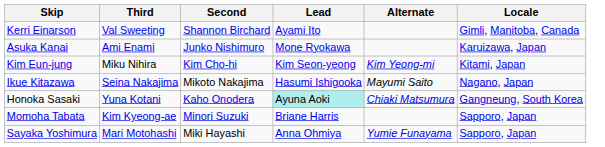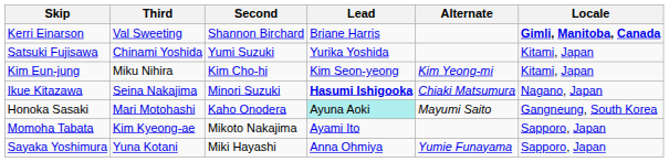 <table class=wikitable>
 <tr>
 <th scope="col">Skip</th>
 <th scope="col">Third</th>
 <th scope="col">Second</th>
 <th scope="col">Lead</th>
 <th scope="col">Alternate</th>
 <th scope="col">Locale</th>
 </tr>
 <tr>
 <td><a href='#'>Kerri Einarson</a></td>
 <td><a href='#'>Val Sweeting</a></td>
 <td><a href='#'>Shannon Birchard</a></td>
-<td><a href='#'>Ayami Ito</a></td>
+<td><a href='#'>Briane Harris</a></td>
 <td></td>
-<td> <a href='#'>Gimli</a>, <a href='#'>Manitoba</a>, <a href='#'>Canada</a></td>
+<td><strong> <a href='#'>Gimli</a>, <a href='#'>Manitoba</a>, <a href='#'>Canada</a></strong></td>
 </tr>
 <tr>
-<td><a href='#'>Asuka Kanai</a></td>
-<td><a href='#'>Ami Enami</a></td>
-<td><a href='#'>Junko Nishimuro</a></td>
-<td><a href='#'>Mone Ryokawa</a></td>
+<td><a href='#'>Satsuki Fujisawa</a></td>
+<td><a href='#'>Chinami Yoshida</a></td>
+<td><a href='#'>Yumi Suzuki</a></td>
+<td><a href='#'>Yurika Yoshida</a></td>
 <td></td>
-<td> <a href='#'>Karuizawa</a>, <a href='#'>Japan</a></td>
+<td> <a href='#'>Kitami</a>, <a href='#'>Japan</a></td>
 </tr>
 <tr>
 <td><a href='#'>Kim Eun-jung</a></td>
 <td>Miku Nihira</td>
 <td><a href='#'>Kim Cho-hi</a></td>
 <td><a href='#'>Kim Seon-yeong</a></td>
 <td><em><a href='#'>Kim Yeong-mi</a></em></td>
 <td> <a href='#'>Kitami</a>, <a href='#'>Japan</a></td>
 </tr>
 <tr>
 <td><a href='#'>Ikue Kitazawa</a></td>
 <td><a href='#'>Seina Nakajima</a></td>
-<td>Mikoto Nakajima</td>
-<td><a href='#'>Hasumi Ishigooka</a></td>
-<td><em>Mayumi Saito</em></td>
+<td><a href='#'>Minori Suzuki</a></td>
+<td><strong><a href='#'>Hasumi Ishigooka</a></strong></td>
+<td><em><a href='#'>Chiaki Matsumura</a></em></td>
 <td> <a href='#'>Nagano</a>, <a href='#'>Japan</a></td>
 </tr>
 <tr>
 <td>Honoka Sasaki</td>
-<td><a href='#'>Yuna Kotani</a></td>
+<td><a href='#'>Mari Motohashi</a></td>
 <td><a href='#'>Kaho Onodera</a></td>
 <td style="background: paleturquoise;">Ayuna Aoki</td>
-<td><em><a href='#'>Chiaki Matsumura</a></em></td>
+<td><em>Mayumi Saito</em></td>
 <td> <a href='#'>Gangneung</a>, <a href='#'>South Korea</a></td>
 </tr>
 <tr>
 <td><a href='#'>Momoha Tabata</a></td>
 <td><a href='#'>Kim Kyeong-ae</a></td>
-<td><a href='#'>Minori Suzuki</a></td>
-<td><a href='#'>Briane Harris</a></td>
+<td>Mikoto Nakajima</td>
+<td><a href='#'>Ayami Ito</a></td>
 <td></td>
 <td> <a href='#'>Sapporo</a>, <a href='#'>Japan</a></td>
 </tr>
 <tr>
 <td><a href='#'>Sayaka Yoshimura</a></td>
-<td><a href='#'>Mari Motohashi</a></td>
+<td><a href='#'>Yuna Kotani</a></td>
 <td>Miki Hayashi</td>
 <td><a href='#'>Anna Ohmiya</a></td>
 <td><em><a href='#'>Yumie Funayama</a></em></td>
 <td> <a href='#'>Sapporo</a>, <a href='#'>Japan</a></td>
 </tr>
 </table>
